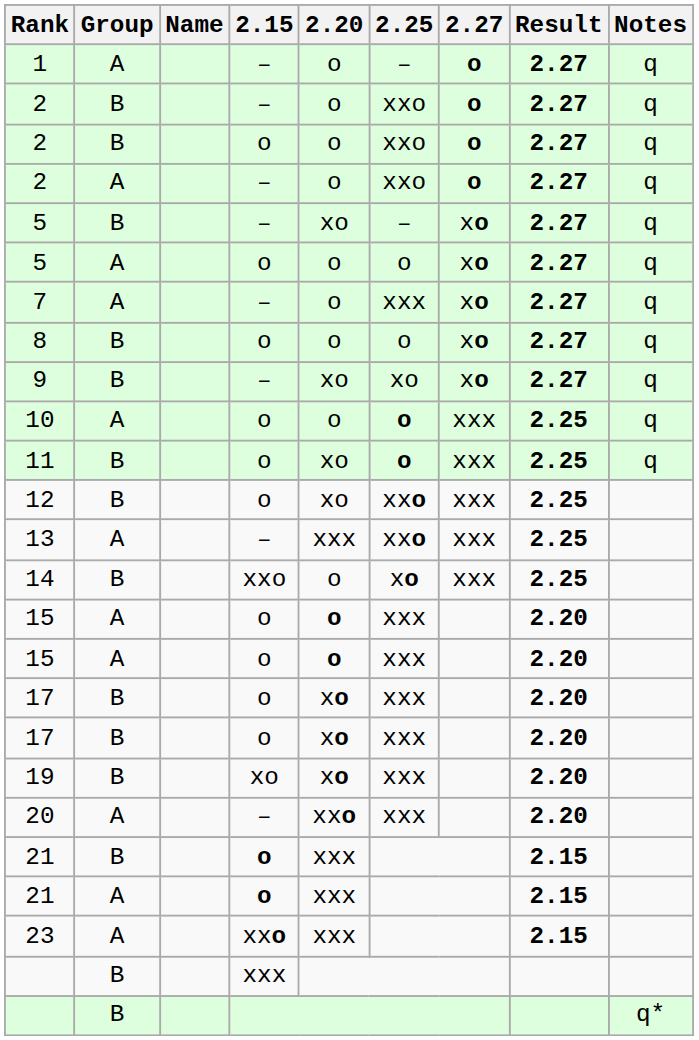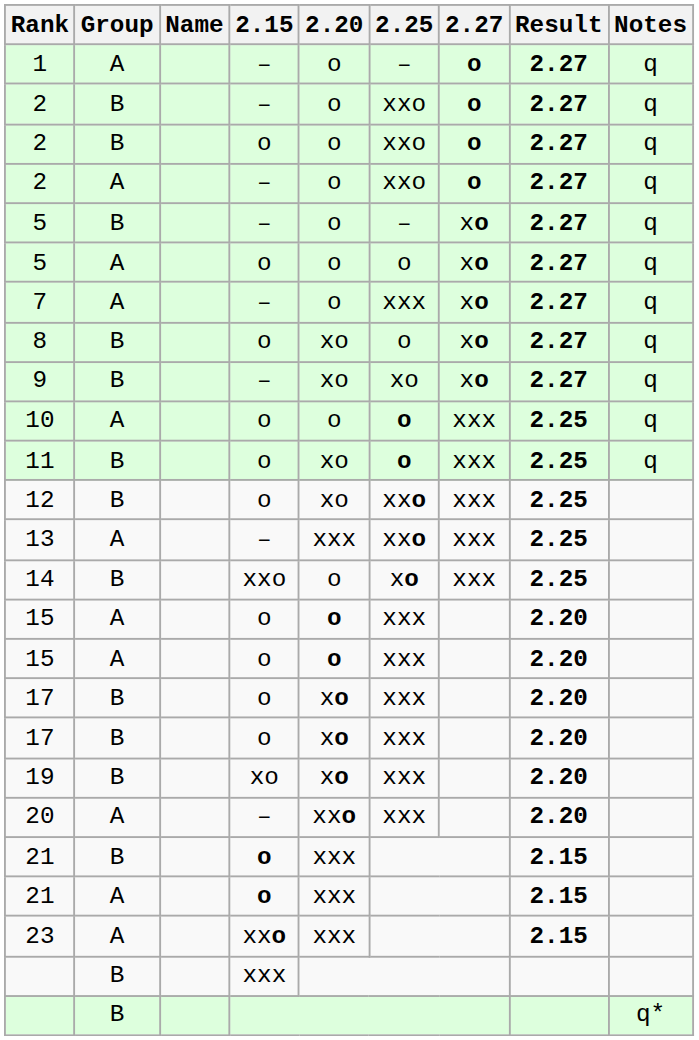 <table class="sortable wikitable">
 <tr>
 <th>Rank</th>
 <th>Group</th>
 <th>Name</th>
 <th>2.15</th>
 <th>2.20</th>
 <th>2.25</th>
 <th>2.27</th>
 <th>Result</th>
 <th>Notes</th>
 </tr>
 <tr align="center" style="background:#ddffdd;">
 <td>1</td>
 <td>A</td>
 <td align="left"></td>
 <td>–</td>
 <td>o</td>
 <td>–</td>
 <td><strong>o</strong></td>
 <td><strong>2.27</strong></td>
 <td>q</td>
 </tr>
 <tr align="center" style="background:#ddffdd;">
 <td>2</td>
 <td>B</td>
 <td align="left"></td>
 <td>–</td>
 <td>o</td>
 <td>xxo</td>
 <td><strong>o</strong></td>
 <td><strong>2.27</strong></td>
 <td>q</td>
 </tr>
 <tr align="center" style="background:#ddffdd;">
 <td>2</td>
 <td>B</td>
 <td align="left"></td>
 <td>o</td>
 <td>o</td>
 <td>xxo</td>
 <td><strong>o</strong></td>
 <td><strong>2.27</strong></td>
 <td>q</td>
 </tr>
 <tr align="center" style="background:#ddffdd;">
 <td>2</td>
 <td>A</td>
 <td align="left"></td>
 <td>–</td>
 <td>o</td>
 <td>xxo</td>
 <td><strong>o</strong></td>
 <td><strong>2.27</strong></td>
 <td>q</td>
 </tr>
 <tr align="center" style="background:#ddffdd;">
 <td>5</td>
 <td>B</td>
 <td align="left"></td>
 <td>–</td>
-<td>xo</td>
+<td>o</td>
 <td>–</td>
 <td>x<strong>o</strong></td>
 <td><strong>2.27</strong></td>
 <td>q</td>
 </tr>
 <tr align="center" style="background:#ddffdd;">
 <td>5</td>
 <td>A</td>
 <td align="left"></td>
 <td>o</td>
 <td>o</td>
 <td>o</td>
 <td>x<strong>o</strong></td>
 <td><strong>2.27</strong></td>
 <td>q</td>
 </tr>
 <tr align="center" style="background:#ddffdd;">
 <td>7</td>
 <td>A</td>
 <td align="left"></td>
 <td>–</td>
 <td>o</td>
 <td>xxx</td>
 <td>x<strong>o</strong></td>
 <td><strong>2.27</strong></td>
 <td>q</td>
 </tr>
 <tr align="center" style="background:#ddffdd;">
 <td>8</td>
 <td>B</td>
 <td align="left"></td>
 <td>o</td>
-<td>o</td>
+<td>xo</td>
 <td>o</td>
 <td>x<strong>o</strong></td>
 <td><strong>2.27</strong></td>
 <td>q</td>
 </tr>
 <tr align="center" style="background:#ddffdd;">
 <td>9</td>
 <td>B</td>
 <td align="left"></td>
 <td>–</td>
 <td>xo</td>
 <td>xo</td>
 <td>x<strong>o</strong></td>
 <td><strong>2.27</strong></td>
 <td>q</td>
 </tr>
 <tr align="center" style="background:#ddffdd;">
 <td>10</td>
 <td>A</td>
 <td align="left"></td>
 <td>o</td>
 <td>o</td>
 <td><strong>o</strong></td>
 <td>xxx</td>
 <td><strong>2.25</strong></td>
 <td>q</td>
 </tr>
 <tr align="center" style="background:#ddffdd;">
 <td>11</td>
 <td>B</td>
 <td align="left"></td>
 <td>o</td>
 <td>xo</td>
 <td><strong>o</strong></td>
 <td>xxx</td>
 <td><strong>2.25</strong></td>
 <td>q</td>
 </tr>
 <tr align="center">
 <td>12</td>
 <td>B</td>
 <td align="left"></td>
 <td>o</td>
 <td>xo</td>
 <td>xx<strong>o</strong></td>
 <td>xxx</td>
 <td><strong>2.25</strong></td>
 <td></td>
 </tr>
 <tr align="center">
 <td>13</td>
 <td>A</td>
 <td align="left"></td>
 <td>–</td>
 <td>xxx</td>
 <td>xx<strong>o</strong></td>
 <td>xxx</td>
 <td><strong>2.25</strong></td>
 <td></td>
 </tr>
 <tr align="center">
 <td>14</td>
 <td>B</td>
 <td align="left"></td>
 <td>xxo</td>
 <td>o</td>
 <td>x<strong>o</strong></td>
 <td>xxx</td>
 <td><strong>2.25</strong></td>
 <td></td>
 </tr>
 <tr align="center">
 <td>15</td>
 <td>A</td>
 <td align="left"></td>
 <td>o</td>
 <td><strong>o</strong></td>
 <td>xxx</td>
 <td colspan=1></td>
 <td><strong>2.20</strong></td>
 <td></td>
 </tr>
 <tr align="center">
 <td>15</td>
 <td>A</td>
 <td align="left"></td>
 <td>o</td>
 <td><strong>o</strong></td>
 <td>xxx</td>
 <td colspan=1></td>
 <td><strong>2.20</strong></td>
 <td></td>
 </tr>
 <tr align="center">
 <td>17</td>
 <td>B</td>
 <td align="left"></td>
 <td>o</td>
 <td>x<strong>o</strong></td>
 <td>xxx</td>
 <td colspan=1></td>
 <td><strong>2.20</strong></td>
 <td></td>
 </tr>
 <tr align="center">
 <td>17</td>
 <td>B</td>
 <td align="left"></td>
 <td>o</td>
 <td>x<strong>o</strong></td>
 <td>xxx</td>
 <td colspan=1></td>
 <td><strong>2.20</strong></td>
 <td></td>
 </tr>
 <tr align="center">
 <td>19</td>
 <td>B</td>
 <td align="left"></td>
 <td>xo</td>
 <td>x<strong>o</strong></td>
 <td>xxx</td>
 <td colspan=1></td>
 <td><strong>2.20</strong></td>
 <td></td>
 </tr>
 <tr align="center">
 <td>20</td>
 <td>A</td>
 <td align="left"></td>
 <td>–</td>
 <td>xx<strong>o</strong></td>
 <td>xxx</td>
 <td colspan=1></td>
 <td><strong>2.20</strong></td>
 <td></td>
 </tr>
 <tr align="center">
 <td>21</td>
 <td>B</td>
 <td align="left"></td>
 <td><strong>o</strong></td>
 <td>xxx</td>
 <td colspan=2></td>
 <td><strong>2.15</strong></td>
 <td></td>
 </tr>
 <tr align="center">
 <td>21</td>
 <td>A</td>
 <td align="left"></td>
 <td><strong>o</strong></td>
 <td>xxx</td>
 <td colspan=2></td>
 <td><strong>2.15</strong></td>
 <td></td>
 </tr>
 <tr align="center">
 <td>23</td>
 <td>A</td>
 <td align="left"></td>
 <td>xx<strong>o</strong></td>
 <td>xxx</td>
 <td colspan=2></td>
 <td><strong>2.15</strong></td>
 <td></td>
 </tr>
 <tr align="center">
 <td></td>
 <td>B</td>
 <td align="left"></td>
 <td>xxx</td>
 <td colspan=3></td>
 <td><strong></strong></td>
 <td></td>
 </tr>
 <tr align="center" style="background:#ddffdd;">
 <td></td>
 <td>B</td>
 <td align="left"></td>
 <td colspan=4></td>
 <td><strong></strong></td>
 <td>q*</td>
 </tr>
 </table>
